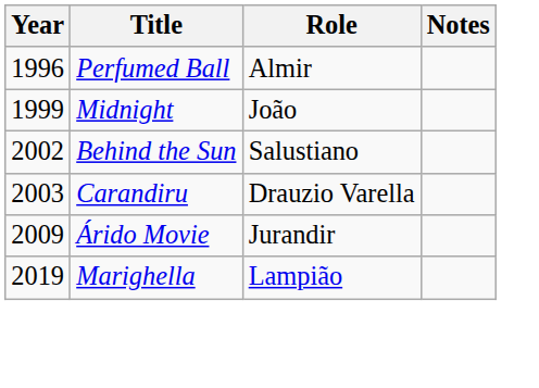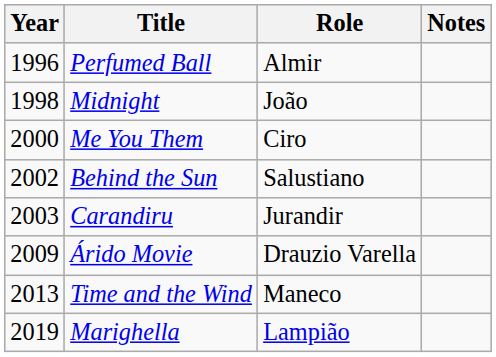 <table class="wikitable sortable">
 <tr>
 <th>Year</th>
 <th>Title</th>
 <th>Role</th>
 <th class="unsortable">Notes</th>
 </tr>
 <tr>
 <td>1996</td>
 <td><em><a href='#'>Perfumed Ball</a></em></td>
 <td>Almir</td>
 <td></td>
 </tr>
 <tr>
-<td>1999</td>
+<td>1998</td>
 <td><em><a href='#'>Midnight</a></em></td>
 <td>João</td>
+<td></td>
+</tr>
+<tr>
+<td>2000</td>
+<td><em><a href='#'>Me You Them</a></em></td>
+<td>Ciro</td>
 <td></td>
 </tr>
 <tr>
 <td>2002</td>
 <td><em><a href='#'>Behind the Sun</a></em></td>
 <td>Salustiano</td>
 <td></td>
 </tr>
 <tr>
 <td>2003</td>
 <td><em><a href='#'>Carandiru</a></em></td>
-<td>Drauzio Varella</td>
+<td>Jurandir</td>
 <td></td>
 </tr>
 <tr>
 <td>2009</td>
 <td><em><a href='#'>Árido Movie</a></em></td>
-<td>Jurandir</td>
+<td>Drauzio Varella</td>
+<td></td>
+</tr>
+<tr>
+<td>2013</td>
+<td><em><a href='#'>Time and the Wind</a></em></td>
+<td>Maneco</td>
 <td></td>
 </tr>
 <tr>
 <td>2019</td>
 <td><em><a href='#'>Marighella</a></em></td>
 <td><a href='#'>Lampião</a></td>
 <td></td>
 </tr>
 </table>
